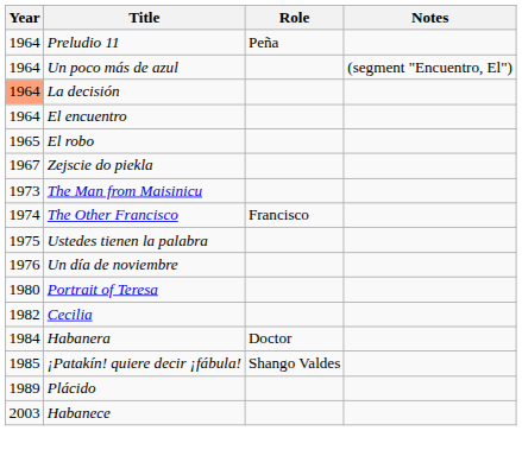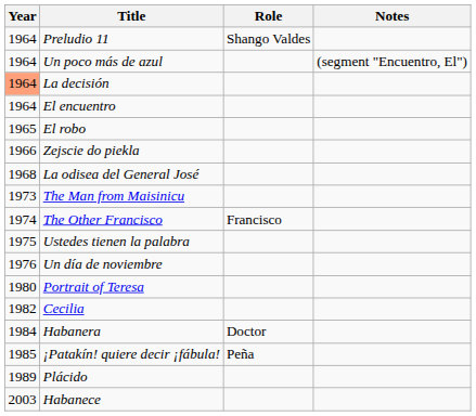 <table class="wikitable">
 <tr>
 <th>Year</th>
 <th>Title</th>
 <th>Role</th>
 <th>Notes</th>
 </tr>
 <tr>
 <td>1964</td>
 <td><em>Preludio 11</em></td>
-<td>Peña</td>
+<td>Shango Valdes</td>
 <td></td>
 </tr>
 <tr>
 <td>1964</td>
 <td><em>Un poco más de azul</em></td>
 <td></td>
 <td>(segment "Encuentro, El")</td>
 </tr>
 <tr>
 <td style="background: lightsalmon;">1964</td>
 <td><em>La decisión</em></td>
 <td></td>
 <td></td>
 </tr>
 <tr>
 <td>1964</td>
 <td><em>El encuentro</em></td>
 <td></td>
 <td></td>
 </tr>
 <tr>
 <td>1965</td>
 <td><em>El robo</em></td>
 <td></td>
 <td></td>
 </tr>
 <tr>
-<td>1967</td>
+<td>1966</td>
 <td><em>Zejscie do piekla</em></td>
+<td></td>
+<td></td>
+</tr>
+<tr>
+<td>1968</td>
+<td><em>La odisea del General José</em></td>
 <td></td>
 <td></td>
 </tr>
 <tr>
 <td>1973</td>
 <td><em><a href='#'>The Man from Maisinicu</a></em></td>
 <td></td>
 <td></td>
 </tr>
 <tr>
 <td>1974</td>
 <td><em><a href='#'>The Other Francisco</a></em></td>
 <td>Francisco</td>
 <td></td>
 </tr>
 <tr>
 <td>1975</td>
 <td><em>Ustedes tienen la palabra</em></td>
 <td></td>
 <td></td>
 </tr>
 <tr>
 <td>1976</td>
 <td><em>Un día de noviembre</em></td>
 <td></td>
 <td></td>
 </tr>
 <tr>
 <td>1980</td>
 <td><em><a href='#'>Portrait of Teresa</a></em></td>
 <td></td>
 <td></td>
 </tr>
 <tr>
 <td>1982</td>
 <td><em><a href='#'>Cecilia</a></em></td>
 <td></td>
 <td></td>
 </tr>
 <tr>
 <td>1984</td>
 <td><em>Habanera</em></td>
 <td>Doctor</td>
 <td></td>
 </tr>
 <tr>
 <td>1985</td>
 <td><em>¡Patakín! quiere decir ¡fábula!</em></td>
-<td>Shango Valdes</td>
+<td>Peña</td>
 <td></td>
 </tr>
 <tr>
 <td>1989</td>
 <td><em>Plácido</em></td>
 <td></td>
 <td></td>
 </tr>
 <tr>
 <td>2003</td>
 <td><em>Habanece</em></td>
 <td></td>
 <td></td>
 </tr>
 </table>
